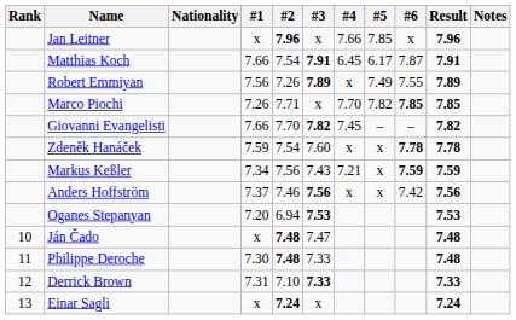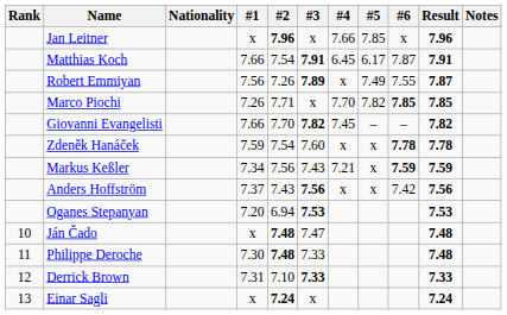 <table class="wikitable sortable" style="text-align:center">
 <tr>
 <th>Rank</th>
 <th>Name</th>
 <th>Nationality</th>
 <th>#1</th>
 <th>#2</th>
 <th>#3</th>
 <th>#4</th>
 <th>#5</th>
 <th>#6</th>
 <th>Result</th>
 <th>Notes</th>
 </tr>
 <tr>
 <td></td>
 <td align="left"><a href='#'>Jan Leitner</a></td>
 <td align=left></td>
 <td>x</td>
 <td><strong>7.96</strong></td>
 <td>x</td>
 <td>7.66</td>
 <td>7.85</td>
 <td>x</td>
 <td><strong>7.96</strong></td>
 <td></td>
 </tr>
 <tr>
 <td></td>
 <td align="left"><a href='#'>Matthias Koch</a></td>
 <td align=left></td>
 <td>7.66</td>
 <td>7.54</td>
 <td><strong>7.91</strong></td>
 <td>6.45</td>
 <td>6.17</td>
 <td>7.87</td>
 <td><strong>7.91</strong></td>
 <td></td>
 </tr>
 <tr>
 <td></td>
 <td align="left"><a href='#'>Robert Emmiyan</a></td>
 <td align=left></td>
 <td>7.56</td>
 <td>7.26</td>
 <td><strong>7.89</strong></td>
 <td>x</td>
 <td>7.49</td>
 <td>7.55</td>
-<td><strong>7.89</strong></td>
+<td><strong>7.87</strong></td>
 <td></td>
 </tr>
 <tr>
 <td></td>
 <td align="left"><a href='#'>Marco Piochi</a></td>
 <td align=left></td>
 <td>7.26</td>
 <td>7.71</td>
 <td>x</td>
 <td>7.70</td>
 <td>7.82</td>
 <td><strong>7.85</strong></td>
 <td><strong>7.85</strong></td>
 <td></td>
 </tr>
 <tr>
 <td></td>
 <td align="left"><a href='#'>Giovanni Evangelisti</a></td>
 <td align=left></td>
 <td>7.66</td>
 <td>7.70</td>
 <td><strong>7.82</strong></td>
 <td>7.45</td>
 <td>–</td>
 <td>–</td>
 <td><strong>7.82</strong></td>
 <td></td>
 </tr>
 <tr>
 <td></td>
 <td align="left"><a href='#'>Zdeněk Hanáček</a></td>
 <td align=left></td>
 <td>7.59</td>
 <td>7.54</td>
 <td>7.60</td>
 <td>x</td>
 <td>x</td>
 <td><strong>7.78</strong></td>
 <td><strong>7.78</strong></td>
 <td></td>
 </tr>
 <tr>
 <td></td>
 <td align="left"><a href='#'>Markus Keßler</a></td>
 <td align=left></td>
 <td>7.34</td>
 <td>7.56</td>
 <td>7.43</td>
 <td>7.21</td>
 <td>x</td>
 <td><strong>7.59</strong></td>
 <td><strong>7.59</strong></td>
 <td></td>
 </tr>
 <tr>
 <td></td>
 <td align="left"><a href='#'>Anders Hoffström</a></td>
 <td align=left></td>
 <td>7.37</td>
-<td>7.46</td>
+<td>7.43</td>
 <td><strong>7.56</strong></td>
 <td>x</td>
 <td>x</td>
 <td>7.42</td>
 <td><strong>7.56</strong></td>
 <td></td>
 </tr>
 <tr>
 <td></td>
 <td align="left"><a href='#'>Oganes Stepanyan</a></td>
 <td align=left></td>
 <td>7.20</td>
 <td>6.94</td>
 <td><strong>7.53</strong></td>
 <td></td>
 <td></td>
 <td></td>
 <td><strong>7.53</strong></td>
 <td></td>
 </tr>
 <tr>
 <td>10</td>
 <td align="left"><a href='#'>Ján Čado</a></td>
 <td align=left></td>
 <td>x</td>
 <td><strong>7.48</strong></td>
 <td>7.47</td>
 <td></td>
 <td></td>
 <td></td>
 <td><strong>7.48</strong></td>
 <td></td>
 </tr>
 <tr>
 <td>11</td>
 <td align="left"><a href='#'>Philippe Deroche</a></td>
 <td align=left></td>
 <td>7.30</td>
 <td><strong>7.48</strong></td>
 <td>7.33</td>
 <td></td>
 <td></td>
 <td></td>
 <td><strong>7.48</strong></td>
 <td></td>
 </tr>
 <tr>
 <td>12</td>
 <td align="left"><a href='#'>Derrick Brown</a></td>
 <td align=left></td>
 <td>7.31</td>
 <td>7.10</td>
 <td><strong>7.33</strong></td>
 <td></td>
 <td></td>
 <td></td>
 <td><strong>7.33</strong></td>
 <td></td>
 </tr>
 <tr>
 <td>13</td>
 <td align="left"><a href='#'>Einar Sagli</a></td>
 <td align=left></td>
 <td>x</td>
 <td><strong>7.24</strong></td>
 <td>x</td>
 <td></td>
 <td></td>
 <td></td>
 <td><strong>7.24</strong></td>
 <td></td>
 </tr>
 </table>
